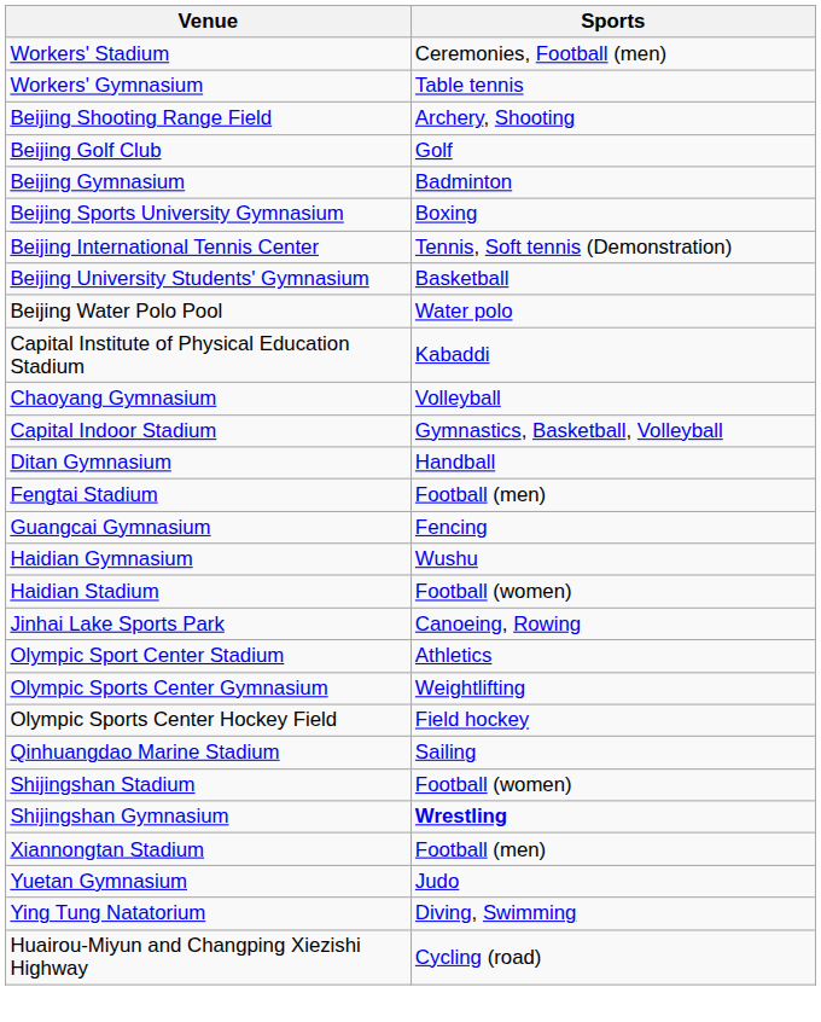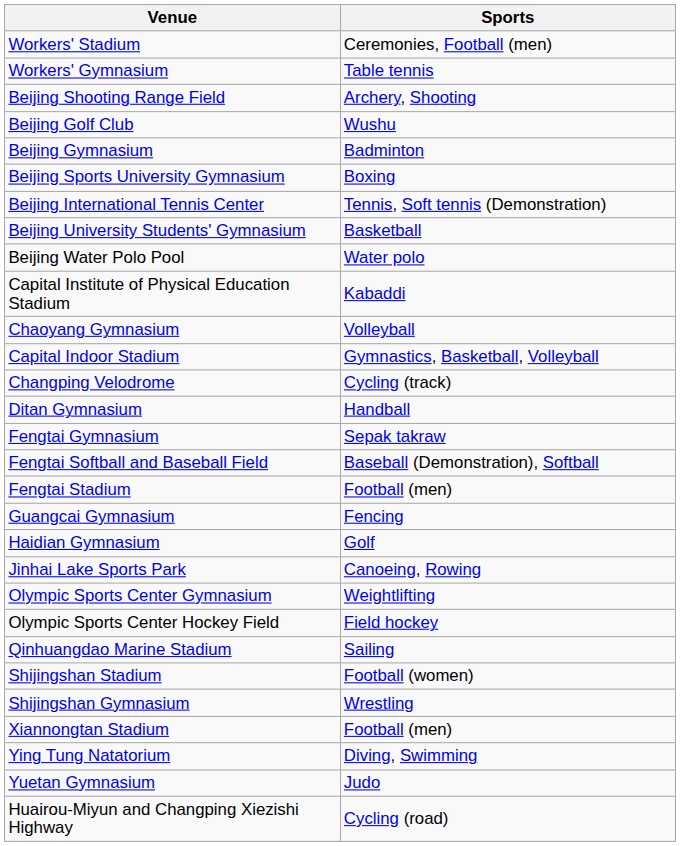 <table class="wikitable sortable" width=640px>
 <tr>
 <th width=45%>Venue</th>
 <th width=45%>Sports</th>
 </tr>
 <tr>
 <td><a href='#'>Workers' Stadium</a></td>
 <td>Ceremonies, <a href='#'>Football</a> (men)</td>
 </tr>
 <tr>
 <td><a href='#'>Workers' Gymnasium</a></td>
 <td><a href='#'>Table tennis</a></td>
 </tr>
 <tr>
 <td><a href='#'>Beijing Shooting Range Field</a></td>
 <td><a href='#'>Archery</a>, <a href='#'>Shooting</a></td>
 </tr>
 <tr>
 <td><a href='#'>Beijing Golf Club</a></td>
-<td><a href='#'>Golf</a></td>
+<td><a href='#'>Wushu</a></td>
 </tr>
 <tr>
 <td><a href='#'>Beijing Gymnasium</a></td>
 <td><a href='#'>Badminton</a></td>
 </tr>
 <tr>
 <td><a href='#'>Beijing Sports University Gymnasium</a></td>
 <td><a href='#'>Boxing</a></td>
 </tr>
 <tr>
 <td><a href='#'>Beijing International Tennis Center</a></td>
 <td><a href='#'>Tennis</a>, <a href='#'>Soft tennis</a> (Demonstration)</td>
 </tr>
 <tr>
 <td><a href='#'>Beijing University Students' Gymnasium</a></td>
 <td><a href='#'>Basketball</a></td>
 </tr>
 <tr>
 <td>Beijing Water Polo Pool</td>
 <td><a href='#'>Water polo</a></td>
 </tr>
 <tr>
 <td>Capital Institute of Physical Education Stadium</td>
 <td><a href='#'>Kabaddi</a></td>
 </tr>
 <tr>
 <td><a href='#'>Chaoyang Gymnasium</a></td>
 <td><a href='#'>Volleyball</a></td>
 </tr>
 <tr>
 <td><a href='#'>Capital Indoor Stadium</a></td>
 <td><a href='#'>Gymnastics</a>, <a href='#'>Basketball</a>, <a href='#'>Volleyball</a></td>
 </tr>
 <tr>
+<td><a href='#'>Changping Velodrome</a></td>
+<td><a href='#'>Cycling</a> (track)</td>
+</tr>
+<tr>
 <td><a href='#'>Ditan Gymnasium</a></td>
 <td><a href='#'>Handball</a></td>
+</tr>
+<tr>
+<td><a href='#'>Fengtai Gymnasium</a></td>
+<td><a href='#'>Sepak takraw</a></td>
+</tr>
+<tr>
+<td><a href='#'>Fengtai Softball and Baseball Field</a></td>
+<td><a href='#'>Baseball</a> (Demonstration), <a href='#'>Softball</a></td>
 </tr>
 <tr>
 <td><a href='#'>Fengtai Stadium</a></td>
 <td><a href='#'>Football</a> (men)</td>
 </tr>
 <tr>
 <td><a href='#'>Guangcai Gymnasium</a></td>
 <td><a href='#'>Fencing</a></td>
 </tr>
 <tr>
 <td><a href='#'>Haidian Gymnasium</a></td>
-<td><a href='#'>Wushu</a></td>
-</tr>
-<tr>
-<td><a href='#'>Haidian Stadium</a></td>
-<td><a href='#'>Football</a> (women)</td>
+<td><a href='#'>Golf</a></td>
 </tr>
 <tr>
 <td><a href='#'>Jinhai Lake Sports Park</a></td>
 <td><a href='#'>Canoeing</a>, <a href='#'>Rowing</a></td>
-</tr>
-<tr>
-<td><a href='#'>Olympic Sport Center Stadium</a></td>
-<td><a href='#'>Athletics</a></td>
 </tr>
 <tr>
 <td><a href='#'>Olympic Sports Center Gymnasium</a></td>
 <td><a href='#'>Weightlifting</a></td>
 </tr>
 <tr>
 <td>Olympic Sports Center Hockey Field</td>
 <td><a href='#'>Field hockey</a></td>
 </tr>
 <tr>
 <td><a href='#'>Qinhuangdao Marine Stadium</a></td>
 <td><a href='#'>Sailing</a></td>
 </tr>
 <tr>
 <td><a href='#'>Shijingshan Stadium</a></td>
 <td><a href='#'>Football</a> (women)</td>
 </tr>
 <tr>
 <td><a href='#'>Shijingshan Gymnasium</a></td>
-<td><strong><a href='#'>Wrestling</a></strong></td>
+<td><a href='#'>Wrestling</a></td>
 </tr>
 <tr>
 <td><a href='#'>Xiannongtan Stadium</a></td>
 <td><a href='#'>Football</a> (men)</td>
 </tr>
 <tr>
+<td><a href='#'>Ying Tung Natatorium</a></td>
+<td><a href='#'>Diving</a>, <a href='#'>Swimming</a></td>
+</tr>
+<tr>
 <td><a href='#'>Yuetan Gymnasium</a></td>
 <td><a href='#'>Judo</a></td>
-</tr>
-<tr>
-<td><a href='#'>Ying Tung Natatorium</a></td>
-<td><a href='#'>Diving</a>, <a href='#'>Swimming</a></td>
 </tr>
 <tr>
 <td>Huairou-Miyun and Changping Xiezishi Highway</td>
 <td><a href='#'>Cycling</a> (road)</td>
 </tr>
 </table>
